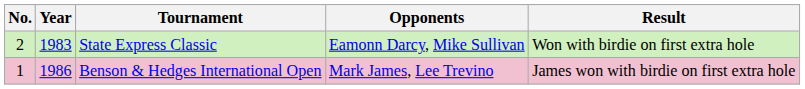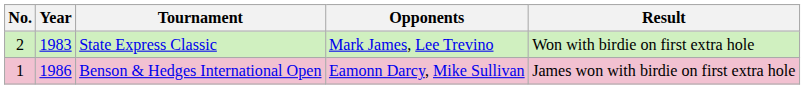 <table class="wikitable" style="font-size:95%;">
 <tr>
 <th>No.</th>
 <th>Year</th>
 <th>Tournament</th>
 <th>Opponents</th>
 <th>Result</th>
 </tr>
 <tr style="background:#D0F0C0;">
 <td align=center>2</td>
 <td><a href='#'>1983</a></td>
 <td><a href='#'>State Express Classic</a></td>
-<td> <a href='#'>Eamonn Darcy</a>,  <a href='#'>Mike Sullivan</a></td>
+<td> <a href='#'>Mark James</a>,  <a href='#'>Lee Trevino</a></td>
 <td>Won with birdie on first extra hole</td>
 </tr>
 <tr style="background:#F2C1D1;">
 <td align=center>1</td>
 <td><a href='#'>1986</a></td>
 <td><a href='#'>Benson & Hedges International Open</a></td>
-<td> <a href='#'>Mark James</a>,  <a href='#'>Lee Trevino</a></td>
+<td> <a href='#'>Eamonn Darcy</a>,  <a href='#'>Mike Sullivan</a></td>
 <td>James won with birdie on first extra hole</td>
 </tr>
 </table>
